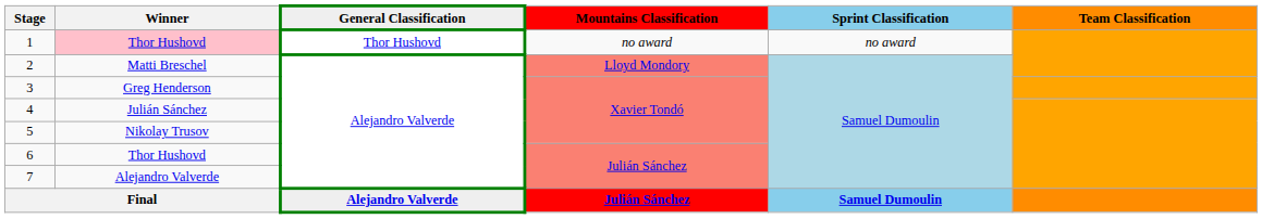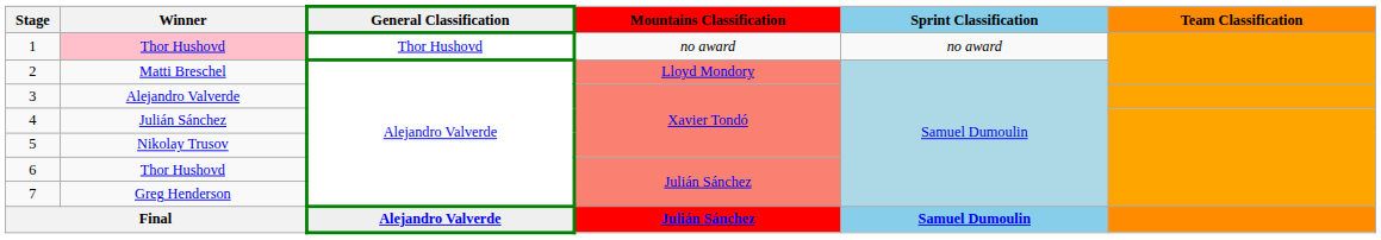 <table class="wikitable" style="text-align: center; font-size:smaller;">
 <tr style="background-color: #efefef;">
 <th width="2%">Stage</th>
 <th width="12%">Winner</th>
 <th style="background:#efefef; border:3px solid green;" width="13%"><strong>General Classification</strong><br></th>
 <th style="background:red;" width="13%"><strong>Mountains Classification</strong><br></th>
 <th style="background:#87CEEB;" width="13%"><strong>Sprint Classification</strong><br></th>
 <th style="background:#FF8C00;" width="13%"><strong>Team Classification</strong><br></th>
 </tr>
 <tr>
 <td>1</td>
 <td style="background: pink;"><a href='#'>Thor Hushovd</a></td>
 <td style="background:white; border:3px solid green;" rowspan="1"><a href='#'>Thor Hushovd</a></td>
 <td style="background:offwhite;" rowspan="1"><em>no award</em></td>
 <td style="background:offwhite;" rowspan="1"><em>no award</em></td>
 <td style="background:orange;" rowspan="2"></td>
 </tr>
 <tr>
 <td>2</td>
 <td><a href='#'>Matti Breschel</a></td>
 <td style="background:white; border:3px solid green;" rowspan="6"><a href='#'>Alejandro Valverde</a></td>
 <td style="background:salmon;" rowspan="1"><a href='#'>Lloyd Mondory</a></td>
 <td style="background:lightblue;" rowspan="6"><a href='#'>Samuel Dumoulin</a></td>
 </tr>
 <tr>
 <td>3</td>
-<td><a href='#'>Greg Henderson</a></td>
+<td><a href='#'>Alejandro Valverde</a></td>
 <td style="background:salmon;" rowspan="3"><a href='#'>Xavier Tondó</a></td>
 <td style="background:orange;" rowspan="1"></td>
 </tr>
 <tr>
 <td>4</td>
 <td><a href='#'>Julián Sánchez</a></td>
 <td style="background:orange;" rowspan="4"></td>
 </tr>
 <tr>
 <td>5</td>
 <td><a href='#'>Nikolay Trusov</a></td>
 </tr>
 <tr>
 <td>6</td>
 <td><a href='#'>Thor Hushovd</a></td>
 <td style="background:salmon;" rowspan="2"><a href='#'>Julián Sánchez</a></td>
 </tr>
 <tr>
 <td>7</td>
-<td><a href='#'>Alejandro Valverde</a></td>
+<td><a href='#'>Greg Henderson</a></td>
 </tr>
 <tr>
 <th colspan=2><strong>Final</strong></th>
 <th style="background:#efefef; border:3px solid green;" rowspan="1"><a href='#'>Alejandro Valverde</a></th>
 <th style="background:red;"   rowspan="1"><a href='#'>Julián Sánchez</a></th>
 <th style="background:#87CEEB;" rowspan="1"><a href='#'>Samuel Dumoulin</a></th>
 <th style="background:#FF8C00;"  rowspan="1"></th>
 </tr>
 </table>
